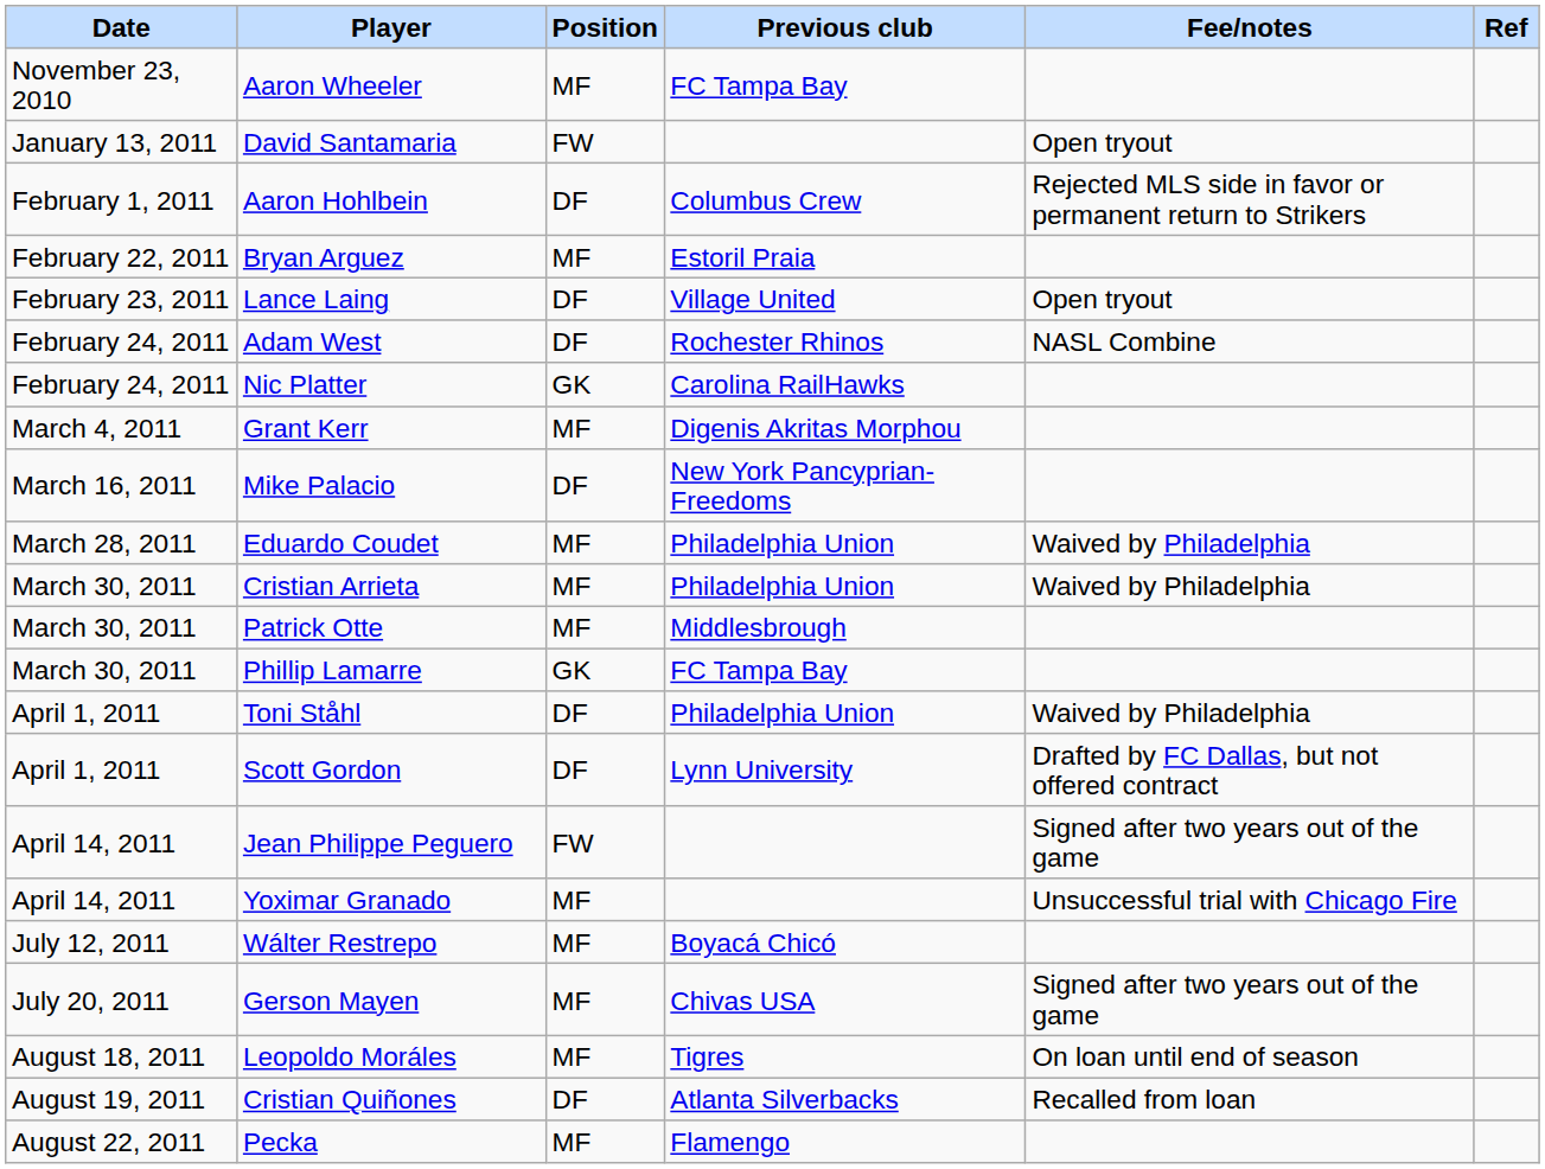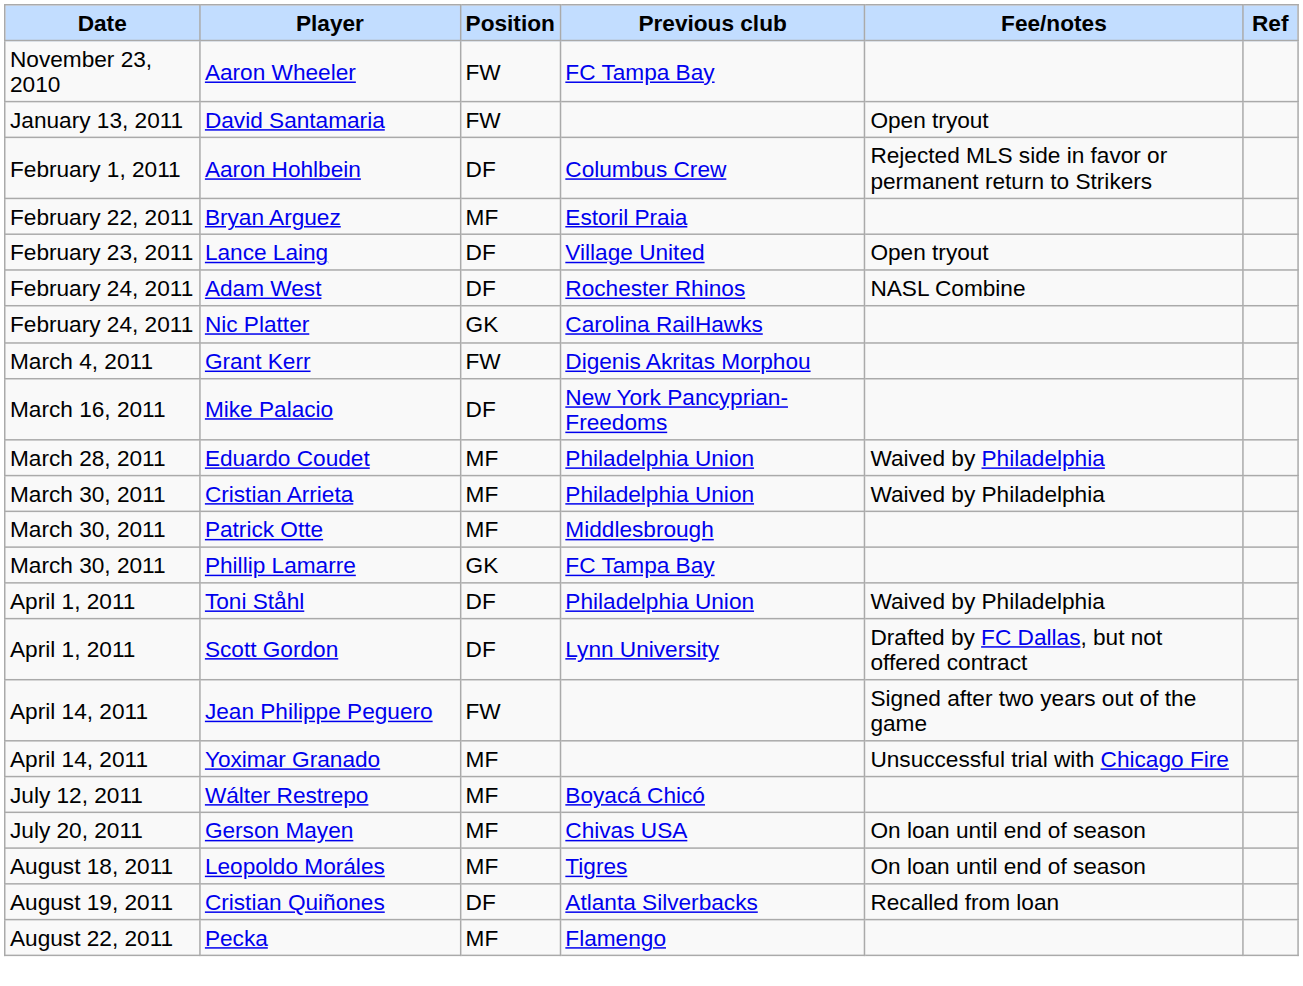 <table class="wikitable" style="text-align:left; font-size:95%;">
 <tr>
 <th style="background:#c2ddff; width:125px;">Date</th>
 <th style="background:#c2ddff; width:170px;">Player</th>
 <th style="background:#c2ddff; width:50px;">Position</th>
 <th style="background:#c2ddff; width:200px;">Previous club</th>
 <th style="background:#c2ddff; width:250px;">Fee/notes</th>
 <th style="background:#c2ddff; width:30px;">Ref</th>
 </tr>
 <tr>
 <td>November 23, 2010</td>
 <td> <a href='#'>Aaron Wheeler</a></td>
-<td>MF</td>
+<td>FW</td>
 <td> <a href='#'>FC Tampa Bay</a></td>
 <td></td>
 <td></td>
 </tr>
 <tr>
 <td>January 13, 2011</td>
 <td> <a href='#'>David Santamaria</a></td>
 <td>FW</td>
 <td></td>
 <td>Open tryout</td>
 <td></td>
 </tr>
 <tr>
 <td>February 1, 2011</td>
 <td> <a href='#'>Aaron Hohlbein</a></td>
 <td>DF</td>
 <td> <a href='#'>Columbus Crew</a></td>
 <td>Rejected MLS side in favor or permanent return to Strikers</td>
 <td></td>
 </tr>
 <tr>
 <td>February 22, 2011</td>
 <td> <a href='#'>Bryan Arguez</a></td>
 <td>MF</td>
 <td> <a href='#'>Estoril Praia</a></td>
 <td></td>
 <td></td>
 </tr>
 <tr>
 <td>February 23, 2011</td>
 <td> <a href='#'>Lance Laing</a></td>
 <td>DF</td>
 <td> <a href='#'>Village United</a></td>
 <td>Open tryout</td>
 <td></td>
 </tr>
 <tr>
 <td>February 24, 2011</td>
 <td> <a href='#'>Adam West</a></td>
 <td>DF</td>
 <td> <a href='#'>Rochester Rhinos</a></td>
 <td>NASL Combine</td>
 <td></td>
 </tr>
 <tr>
 <td>February 24, 2011</td>
 <td> <a href='#'>Nic Platter</a></td>
 <td>GK</td>
 <td> <a href='#'>Carolina RailHawks</a></td>
 <td></td>
 <td></td>
 </tr>
 <tr>
 <td>March 4, 2011</td>
 <td> <a href='#'>Grant Kerr</a></td>
-<td>MF</td>
+<td>FW</td>
 <td> <a href='#'>Digenis Akritas Morphou</a></td>
 <td></td>
 <td></td>
 </tr>
 <tr>
 <td>March 16, 2011</td>
 <td> <a href='#'>Mike Palacio</a></td>
 <td>DF</td>
 <td> <a href='#'>New York Pancyprian-Freedoms</a></td>
 <td></td>
 <td></td>
 </tr>
 <tr>
 <td>March 28, 2011</td>
 <td> <a href='#'>Eduardo Coudet</a></td>
 <td>MF</td>
 <td> <a href='#'>Philadelphia Union</a></td>
 <td>Waived by <a href='#'>Philadelphia</a></td>
 <td></td>
 </tr>
 <tr>
 <td>March 30, 2011</td>
 <td> <a href='#'>Cristian Arrieta</a></td>
 <td>MF</td>
 <td> <a href='#'>Philadelphia Union</a></td>
 <td>Waived by Philadelphia</td>
 <td></td>
 </tr>
 <tr>
 <td>March 30, 2011</td>
 <td> <a href='#'>Patrick Otte</a></td>
 <td>MF</td>
 <td> <a href='#'>Middlesbrough</a></td>
 <td></td>
 <td></td>
 </tr>
 <tr>
 <td>March 30, 2011</td>
 <td> <a href='#'>Phillip Lamarre</a></td>
 <td>GK</td>
 <td> <a href='#'>FC Tampa Bay</a></td>
 <td></td>
 <td></td>
 </tr>
 <tr>
 <td>April 1, 2011</td>
 <td> <a href='#'>Toni Ståhl</a></td>
 <td>DF</td>
 <td> <a href='#'>Philadelphia Union</a></td>
 <td>Waived by Philadelphia</td>
 <td></td>
 </tr>
 <tr>
 <td>April 1, 2011</td>
 <td> <a href='#'>Scott Gordon</a></td>
 <td>DF</td>
 <td> <a href='#'>Lynn University</a></td>
 <td>Drafted by <a href='#'>FC Dallas</a>, but not offered contract</td>
 <td></td>
 </tr>
 <tr>
 <td>April 14, 2011</td>
 <td> <a href='#'>Jean Philippe Peguero</a></td>
 <td>FW</td>
 <td></td>
 <td>Signed after two years out of the game</td>
 <td></td>
 </tr>
 <tr>
 <td>April 14, 2011</td>
 <td> <a href='#'>Yoximar Granado</a></td>
 <td>MF</td>
 <td></td>
 <td>Unsuccessful trial with <a href='#'>Chicago Fire</a></td>
 <td></td>
 </tr>
 <tr>
 <td>July 12, 2011</td>
 <td> <a href='#'>Wálter Restrepo</a></td>
 <td>MF</td>
 <td> <a href='#'>Boyacá Chicó</a></td>
 <td></td>
 <td></td>
 </tr>
 <tr>
 <td>July 20, 2011</td>
 <td> <a href='#'>Gerson Mayen</a></td>
 <td>MF</td>
 <td> <a href='#'>Chivas USA</a></td>
-<td>Signed after two years out of the game</td>
+<td>On loan until end of season</td>
 <td></td>
 </tr>
 <tr>
 <td>August 18, 2011</td>
 <td> <a href='#'>Leopoldo Moráles</a></td>
 <td>MF</td>
 <td> <a href='#'>Tigres</a></td>
 <td>On loan until end of season</td>
 <td></td>
 </tr>
 <tr>
 <td>August 19, 2011</td>
 <td> <a href='#'>Cristian Quiñones</a></td>
 <td>DF</td>
 <td> <a href='#'>Atlanta Silverbacks</a></td>
 <td>Recalled from loan</td>
 <td></td>
 </tr>
 <tr>
 <td>August 22, 2011</td>
 <td> <a href='#'>Pecka</a></td>
 <td>MF</td>
 <td> <a href='#'>Flamengo</a></td>
 <td></td>
 <td></td>
 </tr>
 </table>
